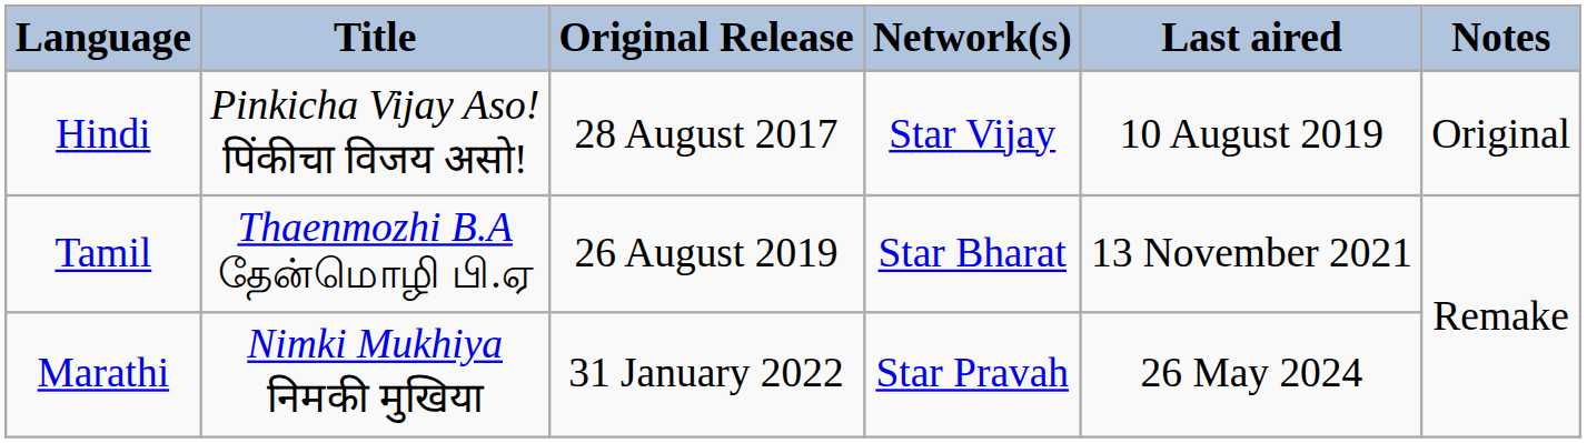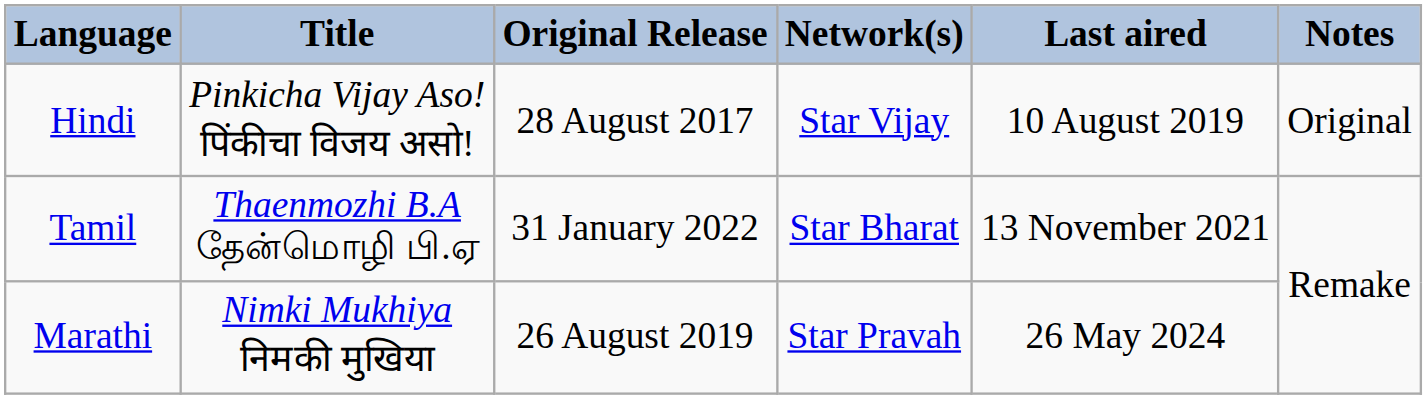 <table class="wikitable" style="text-align:center;">
 <tr>
 <th style="background:LightSteelBlue">Language</th>
 <th style="background:LightSteelBlue">Title</th>
 <th style="background:LightSteelBlue">Original Release</th>
 <th style="background:LightSteelBlue">Network(s)</th>
 <th style="background:LightSteelBlue">Last aired</th>
 <th style="background:LightSteelBlue">Notes</th>
 </tr>
 <tr>
 <td><a href='#'>Hindi</a></td>
 <td><em>Pinkicha Vijay Aso!</em> <br> पिंकीचा विजय असो!</td>
 <td>28 August 2017</td>
 <td><a href='#'>Star Vijay</a></td>
 <td>10 August 2019</td>
 <td>Original</td>
 </tr>
 <tr>
 <td><a href='#'>Tamil</a></td>
 <td><em><a href='#'>Thaenmozhi B.A</a></em> <br> தேன்மொழி பி.ஏ</td>
-<td>26 August 2019</td>
+<td>31 January 2022</td>
 <td><a href='#'>Star Bharat</a></td>
 <td>13 November 2021</td>
 <td rowspan="2">Remake</td>
 </tr>
 <tr>
 <td><a href='#'>Marathi</a></td>
 <td><em><a href='#'>Nimki Mukhiya</a></em> <br> निमकी मुखिया</td>
-<td>31 January 2022</td>
+<td>26 August 2019</td>
 <td><a href='#'>Star Pravah</a></td>
 <td>26 May 2024</td>
 </tr>
 </table>
